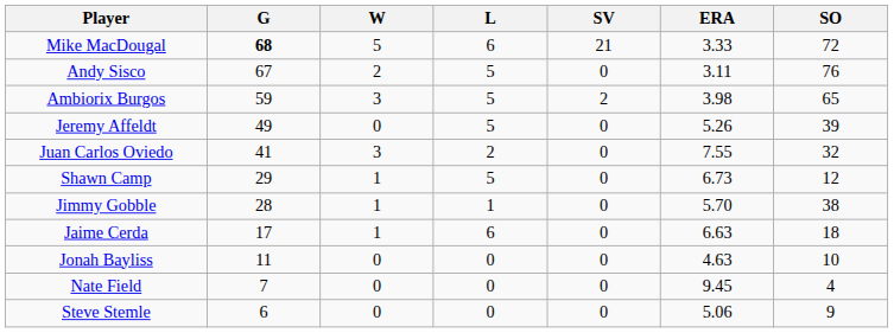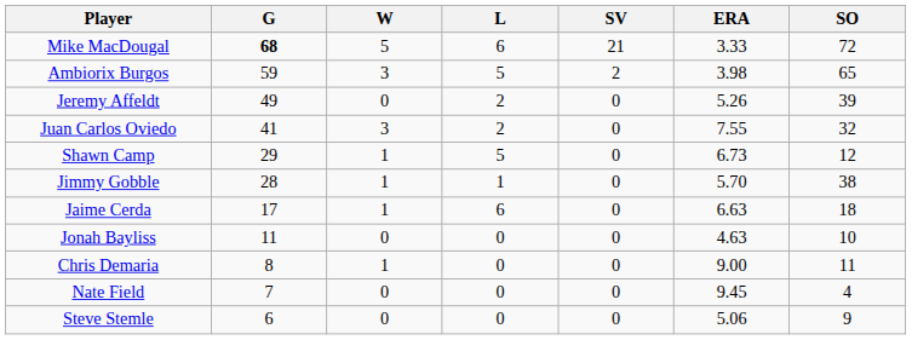 <table class="wikitable sortable">
 <tr>
 <th bgcolor="#DDDDFF" width="16%">Player</th>
 <th bgcolor="#DDDDFF" width="9%">G</th>
 <th bgcolor="#DDDDFF" width="9%">W</th>
 <th bgcolor="#DDDDFF" width="9%">L</th>
 <th bgcolor="#DDDDFF" width="9%">SV</th>
 <th bgcolor="#DDDDFF" width="9%">ERA</th>
 <th bgcolor="#DDDDFF" width="9%">SO</th>
 </tr>
 <tr align="center">
 <td><a href='#'>Mike MacDougal</a></td>
 <td><strong>68</strong></td>
 <td>5</td>
 <td>6</td>
 <td>21</td>
 <td>3.33</td>
 <td>72</td>
 </tr>
 <tr align=center>
-<td><a href='#'>Andy Sisco</a></td>
-<td>67</td>
-<td>2</td>
-<td>5</td>
-<td>0</td>
-<td>3.11</td>
-<td>76</td>
-</tr>
-<tr align=center>
 <td><a href='#'>Ambiorix Burgos</a></td>
 <td>59</td>
 <td>3</td>
 <td>5</td>
 <td>2</td>
 <td>3.98</td>
 <td>65</td>
 </tr>
 <tr align=center>
 <td><a href='#'>Jeremy Affeldt</a></td>
 <td>49</td>
 <td>0</td>
-<td>5</td>
+<td>2</td>
 <td>0</td>
 <td>5.26</td>
 <td>39</td>
 </tr>
 <tr align=center>
 <td><a href='#'>Juan Carlos Oviedo</a></td>
 <td>41</td>
 <td>3</td>
 <td>2</td>
 <td>0</td>
 <td>7.55</td>
 <td>32</td>
 </tr>
 <tr align=center>
 <td><a href='#'>Shawn Camp</a></td>
 <td>29</td>
 <td>1</td>
 <td>5</td>
 <td>0</td>
 <td>6.73</td>
 <td>12</td>
 </tr>
 <tr align=center>
 <td><a href='#'>Jimmy Gobble</a></td>
 <td>28</td>
 <td>1</td>
 <td>1</td>
 <td>0</td>
 <td>5.70</td>
 <td>38</td>
 </tr>
 <tr align=center>
 <td><a href='#'>Jaime Cerda</a></td>
 <td>17</td>
 <td>1</td>
 <td>6</td>
 <td>0</td>
 <td>6.63</td>
 <td>18</td>
 </tr>
 <tr align=center>
 <td><a href='#'>Jonah Bayliss</a></td>
 <td>11</td>
 <td>0</td>
 <td>0</td>
 <td>0</td>
 <td>4.63</td>
 <td>10</td>
 </tr>
 <tr align=center>
+<td><a href='#'>Chris Demaria</a></td>
+<td>8</td>
+<td>1</td>
+<td>0</td>
+<td>0</td>
+<td>9.00</td>
+<td>11</td>
+</tr>
+<tr align=center>
 <td><a href='#'>Nate Field</a></td>
 <td>7</td>
 <td>0</td>
 <td>0</td>
 <td>0</td>
 <td>9.45</td>
 <td>4</td>
 </tr>
 <tr align=center>
 <td><a href='#'>Steve Stemle</a></td>
 <td>6</td>
 <td>0</td>
 <td>0</td>
 <td>0</td>
 <td>5.06</td>
 <td>9</td>
 </tr>
 </table>
